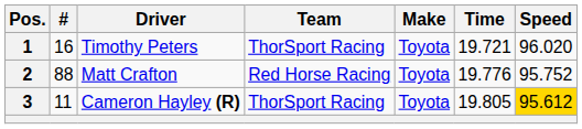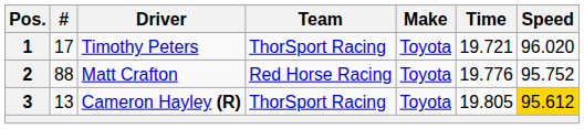 <table class="wikitable" style="font-size:95%">
 <tr>
 <th>Pos.</th>
 <th>#</th>
 <th>Driver</th>
 <th>Team</th>
 <th>Make</th>
 <th>Time</th>
 <th>Speed</th>
 </tr>
 <tr>
 <th>1</th>
-<td>16</td>
+<td>17</td>
 <td><a href='#'>Timothy Peters</a></td>
 <td><a href='#'>ThorSport Racing</a></td>
 <td><a href='#'>Toyota</a></td>
 <td>19.721</td>
 <td>96.020</td>
 </tr>
 <tr>
 <th>2</th>
 <td>88</td>
 <td><a href='#'>Matt Crafton</a></td>
 <td><a href='#'>Red Horse Racing</a></td>
 <td><a href='#'>Toyota</a></td>
 <td>19.776</td>
 <td>95.752</td>
 </tr>
 <tr>
 <th>3</th>
-<td>11</td>
+<td>13</td>
 <td><a href='#'>Cameron Hayley</a> <strong>(R)</strong></td>
 <td><a href='#'>ThorSport Racing</a></td>
 <td><a href='#'>Toyota</a></td>
 <td>19.805</td>
 <td style="background: gold;">95.612</td>
 </tr>
 <tr>
 <th colspan="7"></th>
 </tr>
 </table>
